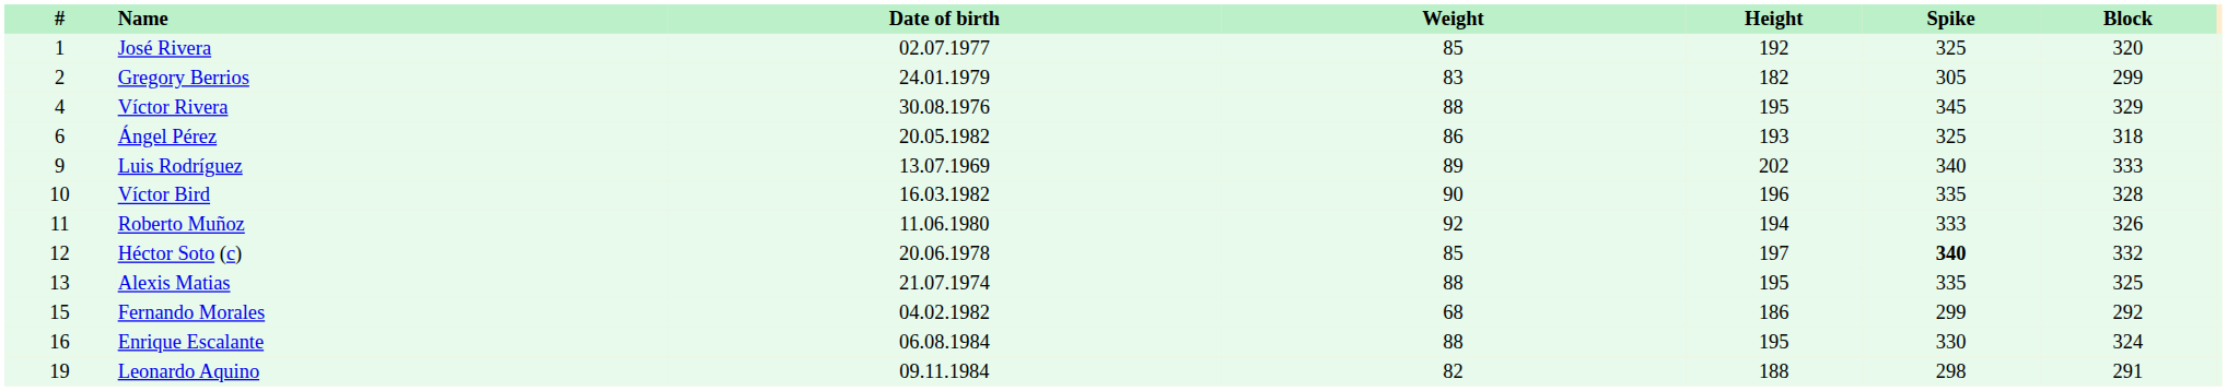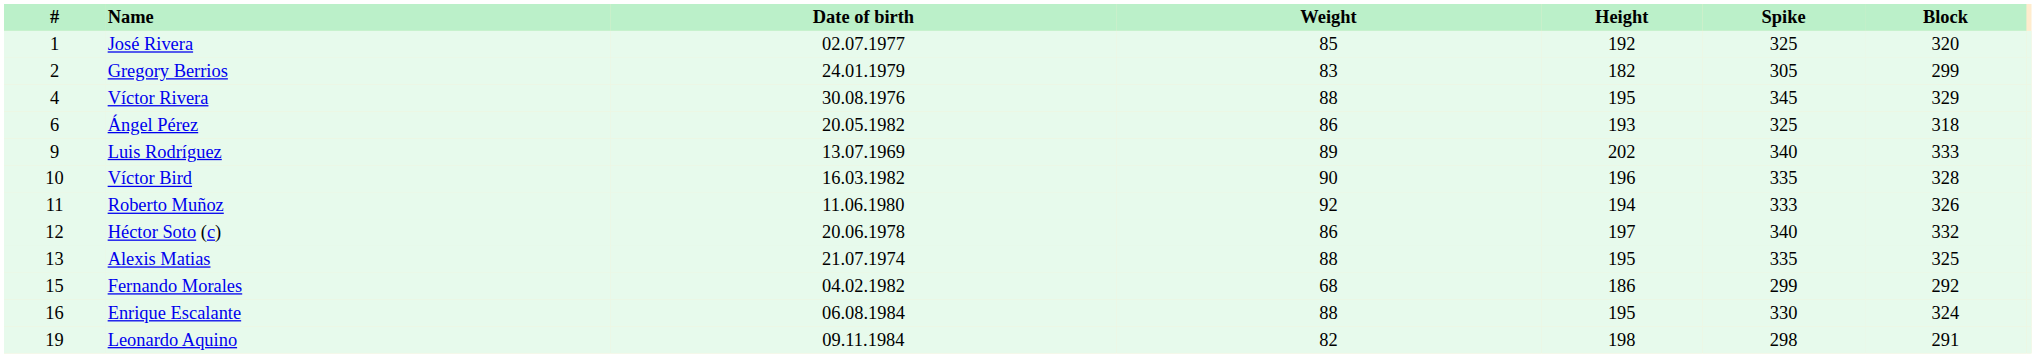 <table border=0 cellpadding=2 cellspacing=0  |- bgcolor=#FFECCE style="text-align:center; font-size:90%;" width=100%>
 <tr bgcolor=#BBF0C9>
 <th width=5%>#</th>
 <th width=25% align=left>Name</th>
 <th width=25%>Date of birth</th>
 <th width=21%>Weight</th>
 <th width=8%>Height</th>
 <th width=8%>Spike</th>
 <th width=8%>Block</th>
 </tr>
 <tr bgcolor=#E7FAEC>
 <td>1</td>
 <td align=left><a href='#'>José Rivera</a></td>
 <td>02.07.1977</td>
 <td>85</td>
 <td>192</td>
 <td>325</td>
 <td>320</td>
 <td></td>
 </tr>
 <tr bgcolor=#E7FAEC>
 <td>2</td>
 <td align=left><a href='#'>Gregory Berrios</a></td>
 <td>24.01.1979</td>
 <td>83</td>
 <td>182</td>
 <td>305</td>
 <td>299</td>
 <td></td>
 </tr>
 <tr bgcolor=#E7FAEC>
 <td>4</td>
 <td align=left><a href='#'>Víctor Rivera</a></td>
 <td>30.08.1976</td>
 <td>88</td>
 <td>195</td>
 <td>345</td>
 <td>329</td>
 <td></td>
 </tr>
 <tr bgcolor=#E7FAEC>
 <td>6</td>
 <td align=left><a href='#'>Ángel Pérez</a></td>
 <td>20.05.1982</td>
 <td>86</td>
 <td>193</td>
 <td>325</td>
 <td>318</td>
 <td></td>
 </tr>
 <tr bgcolor=#E7FAEC>
 <td>9</td>
 <td align=left><a href='#'>Luis Rodríguez</a></td>
 <td>13.07.1969</td>
 <td>89</td>
 <td>202</td>
 <td>340</td>
 <td>333</td>
 <td></td>
 </tr>
 <tr bgcolor=#E7FAEC>
 <td>10</td>
 <td align=left><a href='#'>Víctor Bird</a></td>
 <td>16.03.1982</td>
 <td>90</td>
 <td>196</td>
 <td>335</td>
 <td>328</td>
 <td></td>
 </tr>
 <tr bgcolor=#E7FAEC>
 <td>11</td>
 <td align=left><a href='#'>Roberto Muñoz</a></td>
 <td>11.06.1980</td>
 <td>92</td>
 <td>194</td>
 <td>333</td>
 <td>326</td>
 <td></td>
 </tr>
 <tr bgcolor=#E7FAEC>
 <td>12</td>
 <td align=left><a href='#'>Héctor Soto</a> (<a href='#'>c</a>)</td>
 <td>20.06.1978</td>
-<td>85</td>
+<td>86</td>
 <td>197</td>
-<td><strong>340</strong></td>
+<td>340</td>
 <td>332</td>
 <td></td>
 </tr>
 <tr bgcolor=#E7FAEC>
 <td>13</td>
 <td align=left><a href='#'>Alexis Matias</a></td>
 <td>21.07.1974</td>
 <td>88</td>
 <td>195</td>
 <td>335</td>
 <td>325</td>
 <td></td>
 </tr>
 <tr bgcolor=#E7FAEC>
 <td>15</td>
 <td align=left><a href='#'>Fernando Morales</a></td>
 <td>04.02.1982</td>
 <td>68</td>
 <td>186</td>
 <td>299</td>
 <td>292</td>
 <td></td>
 </tr>
 <tr bgcolor=#E7FAEC>
 <td>16</td>
 <td align=left><a href='#'>Enrique Escalante</a></td>
 <td>06.08.1984</td>
 <td>88</td>
 <td>195</td>
 <td>330</td>
 <td>324</td>
 <td></td>
 </tr>
 <tr bgcolor=#E7FAEC>
 <td>19</td>
 <td align=left><a href='#'>Leonardo Aquino</a></td>
 <td>09.11.1984</td>
 <td>82</td>
-<td>188</td>
+<td>198</td>
 <td>298</td>
 <td>291</td>
 <td></td>
 </tr>
 </table>
